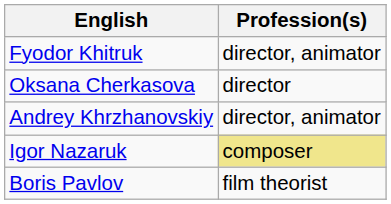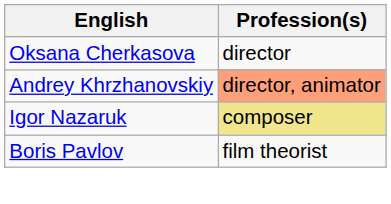 <table class="wikitable">
 <tr>
 <th>English</th>
 <th>Profession(s)</th>
-</tr>
-<tr>
-<td><a href='#'>Fyodor Khitruk</a></td>
-<td>director, animator</td>
 </tr>
 <tr>
 <td><a href='#'>Oksana Cherkasova</a> </td>
 <td>director</td>
 </tr>
 <tr>
 <td><a href='#'>Andrey Khrzhanovskiy</a> </td>
-<td>director, animator</td>
+<td style="background: lightsalmon;">director, animator</td>
 </tr>
 <tr>
 <td><a href='#'>Igor Nazaruk</a> </td>
 <td style="background: khaki;">composer</td>
 </tr>
 <tr>
 <td><a href='#'>Boris Pavlov</a> </td>
 <td>film theorist</td>
 </tr>
 </table>
